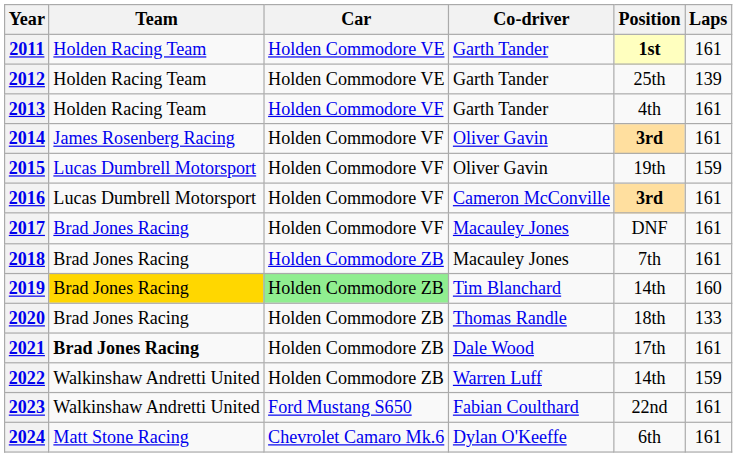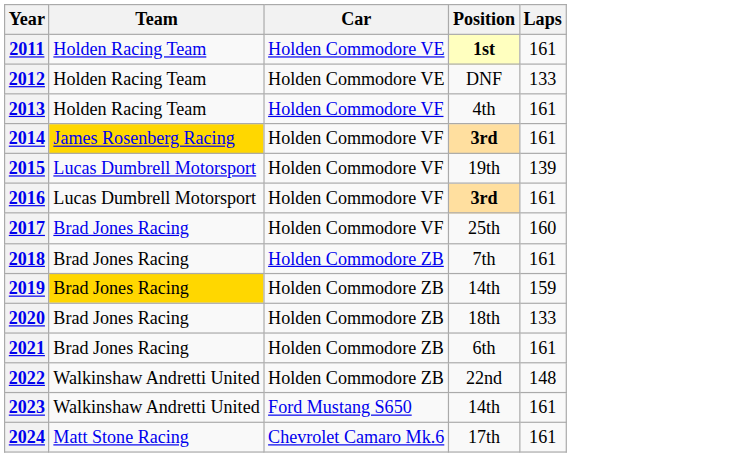 <table class="wikitable" style="font-size: 95%;">
 <tr>
 <th>Year</th>
 <th>Team</th>
 <th>Car</th>
-<th>Co-driver</th>
 <th>Position</th>
 <th>Laps</th>
 </tr>
 <tr>
 <th><a href='#'>2011</a></th>
 <td><a href='#'>Holden Racing Team</a></td>
 <td><a href='#'>Holden Commodore VE</a></td>
-<td> <a href='#'>Garth Tander</a></td>
 <td align="center" style="background:#ffffbf;"><strong>1st</strong></td>
 <td align="center">161</td>
 </tr>
 <tr>
 <th><a href='#'>2012</a></th>
 <td>Holden Racing Team</td>
 <td>Holden Commodore VE</td>
-<td> Garth Tander</td>
-<td align="center">25th</td>
-<td align="center">139</td>
+<td align="center">DNF</td>
+<td align="center">133</td>
 </tr>
 <tr>
 <th><a href='#'>2013</a></th>
 <td>Holden Racing Team</td>
 <td><a href='#'>Holden Commodore VF</a></td>
-<td> Garth Tander</td>
 <td align="center">4th</td>
 <td align="center">161</td>
 </tr>
 <tr>
 <th><a href='#'>2014</a></th>
-<td><a href='#'>James Rosenberg Racing</a></td>
+<td style="background: gold;"><a href='#'>James Rosenberg Racing</a></td>
 <td>Holden Commodore VF</td>
-<td> <a href='#'>Oliver Gavin</a></td>
 <td align="center" style="background:#ffdf9f;"><strong>3rd</strong></td>
 <td align="center">161</td>
 </tr>
 <tr>
 <th><a href='#'>2015</a></th>
 <td><a href='#'>Lucas Dumbrell Motorsport</a></td>
 <td>Holden Commodore VF</td>
-<td> Oliver Gavin</td>
 <td align="center">19th</td>
-<td align="center">159</td>
+<td align="center">139</td>
 </tr>
 <tr>
 <th><a href='#'>2016</a></th>
 <td>Lucas Dumbrell Motorsport</td>
 <td>Holden Commodore VF</td>
-<td> <a href='#'>Cameron McConville</a></td>
 <td align="center" style="background:#ffdf9f;"><strong>3rd</strong></td>
 <td align="center">161</td>
 </tr>
 <tr>
 <th><a href='#'>2017</a></th>
 <td><a href='#'>Brad Jones Racing</a></td>
 <td>Holden Commodore VF</td>
-<td> <a href='#'>Macauley Jones</a></td>
-<td align="center">DNF</td>
-<td align="center">161</td>
+<td align="center">25th</td>
+<td align="center">160</td>
 </tr>
 <tr>
 <th><a href='#'>2018</a></th>
 <td>Brad Jones Racing</td>
 <td><a href='#'>Holden Commodore ZB</a></td>
-<td> Macauley Jones</td>
 <td align="center">7th</td>
 <td align="center">161</td>
 </tr>
 <tr>
 <th><a href='#'>2019</a></th>
 <td style="background: gold;">Brad Jones Racing</td>
-<td style="background: lightgreen;">Holden Commodore ZB</td>
-<td> <a href='#'>Tim Blanchard</a></td>
+<td>Holden Commodore ZB</td>
 <td align="center">14th</td>
-<td align="center">160</td>
+<td align="center">159</td>
 </tr>
 <tr>
 <th><a href='#'>2020</a></th>
 <td>Brad Jones Racing</td>
 <td>Holden Commodore ZB</td>
-<td> <a href='#'>Thomas Randle</a></td>
 <td align="center">18th</td>
 <td align="center">133</td>
 </tr>
 <tr>
 <th><a href='#'>2021</a></th>
-<td><strong>Brad Jones Racing</strong></td>
+<td>Brad Jones Racing</td>
 <td>Holden Commodore ZB</td>
-<td> <a href='#'>Dale Wood</a></td>
-<td align="center">17th</td>
+<td align="center">6th</td>
 <td align="center">161</td>
 </tr>
 <tr>
 <th><a href='#'>2022</a></th>
 <td>Walkinshaw Andretti United</td>
 <td>Holden Commodore ZB</td>
-<td> <a href='#'>Warren Luff</a></td>
-<td align="center">14th</td>
-<td align="center">159</td>
+<td align="center">22nd</td>
+<td align="center">148</td>
 </tr>
 <tr>
 <th><a href='#'>2023</a></th>
 <td>Walkinshaw Andretti United</td>
 <td><a href='#'>Ford Mustang S650</a></td>
-<td> <a href='#'>Fabian Coulthard</a></td>
-<td align="center">22nd</td>
+<td align="center">14th</td>
 <td align="center">161</td>
 </tr>
 <tr>
 <th><a href='#'>2024</a></th>
 <td><a href='#'>Matt Stone Racing</a></td>
 <td><a href='#'>Chevrolet Camaro Mk.6</a></td>
-<td> <a href='#'>Dylan O'Keeffe</a></td>
-<td align="center">6th</td>
+<td align="center">17th</td>
 <td align="center">161</td>
 </tr>
 </table>
